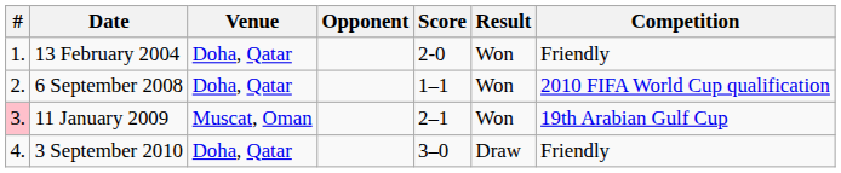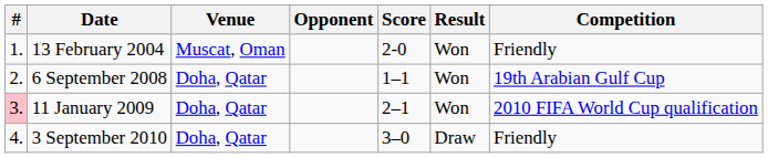 <table class="wikitable">
 <tr>
 <th>#</th>
 <th>Date</th>
 <th>Venue</th>
 <th>Opponent</th>
 <th>Score</th>
 <th>Result</th>
 <th>Competition</th>
 </tr>
 <tr>
 <td>1.</td>
 <td>13 February 2004</td>
-<td><a href='#'>Doha</a>, <a href='#'>Qatar</a></td>
+<td><a href='#'>Muscat</a>, <a href='#'>Oman</a></td>
 <td></td>
 <td>2-0</td>
 <td>Won</td>
 <td>Friendly</td>
 </tr>
 <tr>
 <td>2.</td>
 <td>6 September 2008</td>
 <td><a href='#'>Doha</a>, <a href='#'>Qatar</a></td>
 <td></td>
 <td>1–1</td>
 <td>Won</td>
-<td><a href='#'>2010 FIFA World Cup qualification</a></td>
+<td><a href='#'>19th Arabian Gulf Cup</a></td>
 </tr>
 <tr>
 <td style="background: pink;">3.</td>
 <td>11 January 2009</td>
-<td><a href='#'>Muscat</a>, <a href='#'>Oman</a></td>
+<td><a href='#'>Doha</a>, <a href='#'>Qatar</a></td>
 <td></td>
 <td>2–1</td>
 <td>Won</td>
-<td><a href='#'>19th Arabian Gulf Cup</a></td>
+<td><a href='#'>2010 FIFA World Cup qualification</a></td>
 </tr>
 <tr>
 <td>4.</td>
 <td>3 September 2010</td>
 <td><a href='#'>Doha</a>, <a href='#'>Qatar</a></td>
 <td></td>
 <td>3–0</td>
 <td>Draw</td>
 <td>Friendly</td>
 </tr>
 </table>
